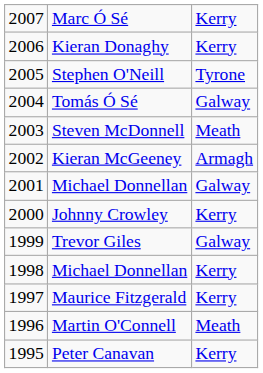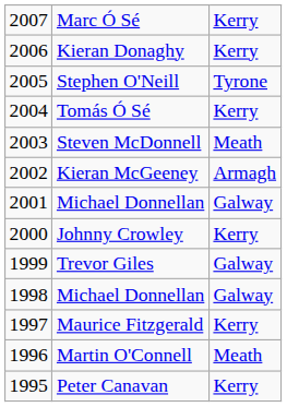 <table class="wikitable">
 <tr>
 <td>2007</td>
 <td><a href='#'>Marc Ó Sé</a></td>
 <td><a href='#'>Kerry</a></td>
 </tr>
 <tr>
 <td>2006</td>
 <td><a href='#'>Kieran Donaghy</a></td>
 <td><a href='#'>Kerry</a></td>
 </tr>
 <tr>
 <td>2005</td>
 <td><a href='#'>Stephen O'Neill</a></td>
 <td><a href='#'>Tyrone</a></td>
 </tr>
 <tr>
 <td>2004</td>
 <td><a href='#'>Tomás Ó Sé</a></td>
-<td><a href='#'>Galway</a></td>
+<td><a href='#'>Kerry</a></td>
 </tr>
 <tr>
 <td>2003</td>
 <td><a href='#'>Steven McDonnell</a></td>
 <td><a href='#'>Meath</a></td>
 </tr>
 <tr>
 <td>2002</td>
 <td><a href='#'>Kieran McGeeney</a></td>
 <td><a href='#'>Armagh</a></td>
 </tr>
 <tr>
 <td>2001</td>
 <td><a href='#'>Michael Donnellan</a></td>
 <td><a href='#'>Galway</a></td>
 </tr>
 <tr>
 <td>2000</td>
 <td><a href='#'>Johnny Crowley</a></td>
 <td><a href='#'>Kerry</a></td>
 </tr>
 <tr>
 <td>1999</td>
 <td><a href='#'>Trevor Giles</a></td>
 <td><a href='#'>Galway</a></td>
 </tr>
 <tr>
 <td>1998</td>
 <td><a href='#'>Michael Donnellan</a></td>
-<td><a href='#'>Kerry</a></td>
+<td><a href='#'>Galway</a></td>
 </tr>
 <tr>
 <td>1997</td>
 <td><a href='#'>Maurice Fitzgerald</a></td>
 <td><a href='#'>Kerry</a></td>
 </tr>
 <tr>
 <td>1996</td>
 <td><a href='#'>Martin O'Connell</a></td>
 <td><a href='#'>Meath</a></td>
 </tr>
 <tr>
 <td>1995</td>
 <td><a href='#'>Peter Canavan</a></td>
 <td><a href='#'>Kerry</a></td>
 </tr>
 </table>
